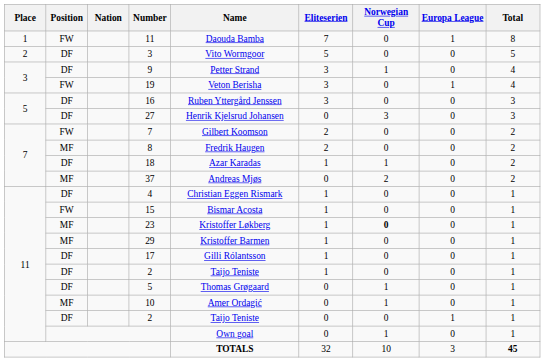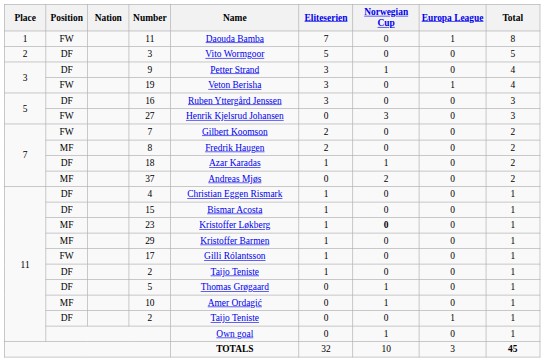 <table class="wikitable" style="font-size: 95%; text-align: center;">
 <tr>
 <th width=60>Place</th>
 <th width=60>Position</th>
 <th width=60>Nation</th>
 <th width=60>Number</th>
 <th width=200>Name</th>
 <th width=80><a href='#'>Eliteserien</a></th>
 <th width=100><a href='#'>Norwegian Cup</a></th>
 <th width=100><a href='#'>Europa League</a></th>
 <th width=80><strong>Total</strong></th>
 </tr>
 <tr>
 <td>1</td>
 <td>FW</td>
 <td></td>
 <td>11</td>
 <td><a href='#'>Daouda Bamba</a></td>
 <td>7</td>
 <td>0</td>
 <td>1</td>
 <td>8</td>
 </tr>
 <tr>
 <td>2</td>
 <td>DF</td>
 <td></td>
 <td>3</td>
 <td><a href='#'>Vito Wormgoor</a></td>
 <td>5</td>
 <td>0</td>
 <td>0</td>
 <td>5</td>
 </tr>
 <tr>
 <td rowspan="2">3</td>
 <td>DF</td>
 <td></td>
 <td>9</td>
 <td><a href='#'>Petter Strand</a></td>
 <td>3</td>
 <td>1</td>
 <td>0</td>
 <td>4</td>
 </tr>
 <tr>
 <td>FW</td>
 <td></td>
 <td>19</td>
 <td><a href='#'>Veton Berisha</a></td>
 <td>3</td>
 <td>0</td>
 <td>1</td>
 <td>4</td>
 </tr>
 <tr>
 <td rowspan="2">5</td>
 <td>DF</td>
 <td></td>
 <td>16</td>
 <td><a href='#'>Ruben Yttergård Jenssen</a></td>
 <td>3</td>
 <td>0</td>
 <td>0</td>
 <td>3</td>
 </tr>
 <tr>
-<td>DF</td>
+<td>FW</td>
 <td></td>
 <td>27</td>
 <td><a href='#'>Henrik Kjelsrud Johansen</a></td>
 <td>0</td>
 <td>3</td>
 <td>0</td>
 <td>3</td>
 </tr>
 <tr>
 <td rowspan="4">7</td>
 <td>FW</td>
 <td></td>
 <td>7</td>
 <td><a href='#'>Gilbert Koomson</a></td>
 <td>2</td>
 <td>0</td>
 <td>0</td>
 <td>2</td>
 </tr>
 <tr>
 <td>MF</td>
 <td></td>
 <td>8</td>
 <td><a href='#'>Fredrik Haugen</a></td>
 <td>2</td>
 <td>0</td>
 <td>0</td>
 <td>2</td>
 </tr>
 <tr>
 <td>DF</td>
 <td></td>
 <td>18</td>
 <td><a href='#'>Azar Karadas</a></td>
 <td>1</td>
 <td>1</td>
 <td>0</td>
 <td>2</td>
 </tr>
 <tr>
 <td>MF</td>
 <td></td>
 <td>37</td>
 <td><a href='#'>Andreas Mjøs</a></td>
 <td>0</td>
 <td>2</td>
 <td>0</td>
 <td>2</td>
 </tr>
 <tr>
 <td rowspan="10">11</td>
 <td>DF</td>
 <td></td>
 <td>4</td>
 <td><a href='#'>Christian Eggen Rismark</a></td>
 <td>1</td>
 <td>0</td>
 <td>0</td>
 <td>1</td>
 </tr>
 <tr>
-<td>FW</td>
+<td>DF</td>
 <td></td>
 <td>15</td>
 <td><a href='#'>Bismar Acosta</a></td>
 <td>1</td>
 <td>0</td>
 <td>0</td>
 <td>1</td>
 </tr>
 <tr>
 <td>MF</td>
 <td></td>
 <td>23</td>
 <td><a href='#'>Kristoffer Løkberg</a></td>
 <td>1</td>
 <td><strong>0</strong></td>
 <td>0</td>
 <td>1</td>
 </tr>
 <tr>
 <td>MF</td>
 <td></td>
 <td>29</td>
 <td><a href='#'>Kristoffer Barmen</a></td>
 <td>1</td>
 <td>0</td>
 <td>0</td>
 <td>1</td>
 </tr>
 <tr>
-<td>DF</td>
+<td>FW</td>
 <td></td>
 <td>17</td>
 <td><a href='#'>Gilli Rólantsson</a></td>
 <td>1</td>
 <td>0</td>
 <td>0</td>
 <td>1</td>
 </tr>
 <tr>
 <td>DF</td>
 <td></td>
 <td>2</td>
 <td><a href='#'>Taijo Teniste</a></td>
 <td>1</td>
 <td>0</td>
 <td>0</td>
 <td>1</td>
 </tr>
 <tr>
 <td>DF</td>
 <td></td>
 <td>5</td>
 <td><a href='#'>Thomas Grøgaard</a></td>
 <td>0</td>
 <td>1</td>
 <td>0</td>
 <td>1</td>
 </tr>
 <tr>
 <td>MF</td>
 <td></td>
 <td>10</td>
 <td><a href='#'>Amer Ordagić</a></td>
 <td>0</td>
 <td>1</td>
 <td>0</td>
 <td>1</td>
 </tr>
 <tr>
 <td>DF</td>
 <td></td>
 <td>2</td>
 <td><a href='#'>Taijo Teniste</a></td>
 <td>0</td>
 <td>0</td>
 <td>1</td>
 <td>1</td>
 </tr>
 <tr>
 <td colspan="3"></td>
 <td><a href='#'>Own goal</a></td>
 <td>0</td>
 <td>1</td>
 <td>0</td>
 <td>1</td>
 </tr>
 <tr>
 <td colspan="4"></td>
 <td><strong>TOTALS</strong></td>
 <td>32</td>
 <td>10</td>
 <td>3</td>
 <td><strong>45</strong></td>
 </tr>
 </table>
